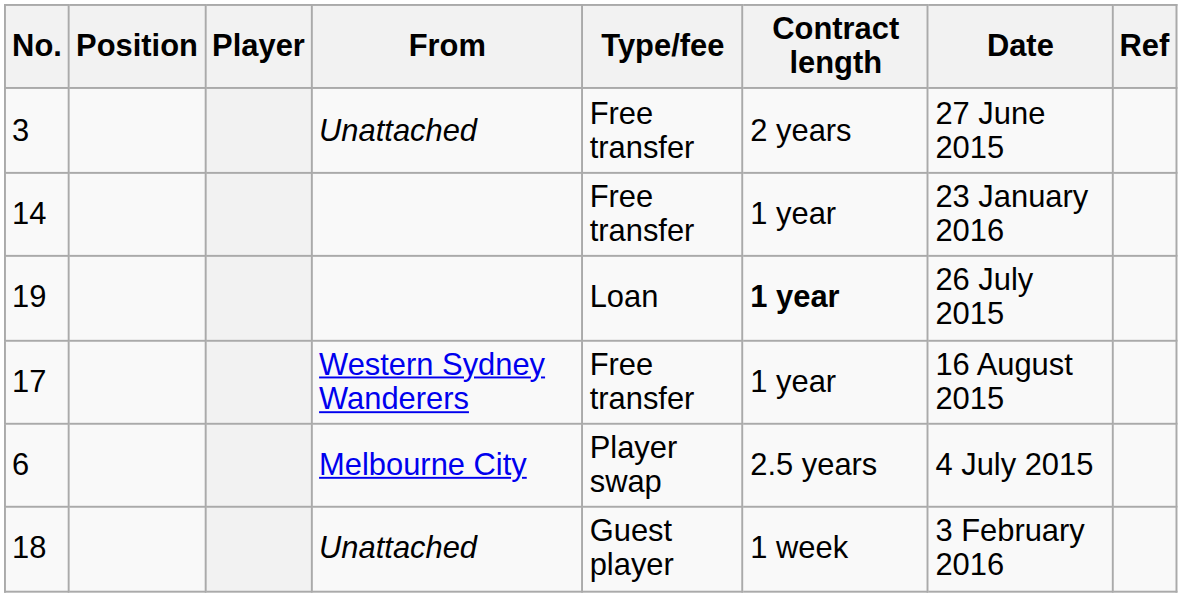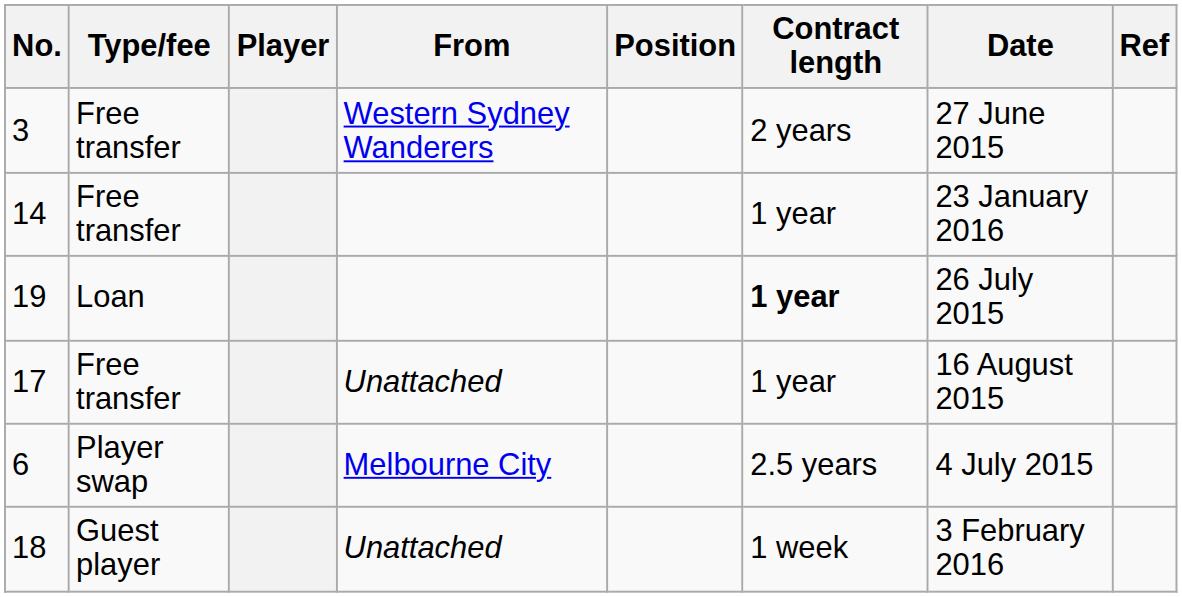 <table class="wikitable plainrowheaders sortable" style="text-align:center; text-align:left">
 <tr>
 <th scope="col">No.</th>
-<th scope="col">Position</th>
+<th scope="col">Type/fee</th>
 <th scope="col">Player</th>
 <th scope="col">From</th>
-<th scope="col">Type/fee</th>
+<th scope="col">Position</th>
 <th scope="col">Contract length</th>
 <th scope="col">Date</th>
 <th scope="col" class="unsortable">Ref</th>
 </tr>
 <tr>
 <td>3</td>
+<td>Free transfer</td>
+<th scope="row"></th>
+<td><a href='#'>Western Sydney Wanderers</a></td>
 <td></td>
-<th scope="row"></th>
-<td><em>Unattached</em></td>
-<td>Free transfer</td>
 <td>2 years</td>
 <td>27 June 2015</td>
 <td></td>
 </tr>
 <tr>
 <td>14</td>
-<td></td>
+<td>Free transfer</td>
 <th scope="row"></th>
 <td></td>
-<td>Free transfer</td>
+<td></td>
 <td>1 year</td>
 <td>23 January 2016</td>
 <td></td>
 </tr>
 <tr>
 <td>19</td>
-<td></td>
+<td>Loan</td>
 <th scope="row"></th>
 <td></td>
-<td>Loan</td>
+<td></td>
 <td><strong>1 year</strong></td>
 <td>26 July 2015</td>
 <td></td>
 </tr>
 <tr>
 <td>17</td>
+<td>Free transfer</td>
+<th scope="row"></th>
+<td><em>Unattached</em></td>
 <td></td>
-<th scope="row"></th>
-<td><a href='#'>Western Sydney Wanderers</a></td>
-<td>Free transfer</td>
 <td>1 year</td>
 <td>16 August 2015</td>
 <td></td>
 </tr>
 <tr>
 <td>6</td>
-<td></td>
+<td>Player swap</td>
 <th scope="row"></th>
 <td><a href='#'>Melbourne City</a></td>
-<td>Player swap</td>
+<td></td>
 <td>2.5 years</td>
 <td>4 July 2015</td>
 <td></td>
 </tr>
 <tr>
 <td>18</td>
-<td></td>
+<td>Guest player</td>
 <th scope="row"></th>
 <td><em>Unattached</em></td>
-<td>Guest player</td>
+<td></td>
 <td>1 week</td>
 <td>3 February 2016</td>
 <td></td>
 </tr>
 </table>
